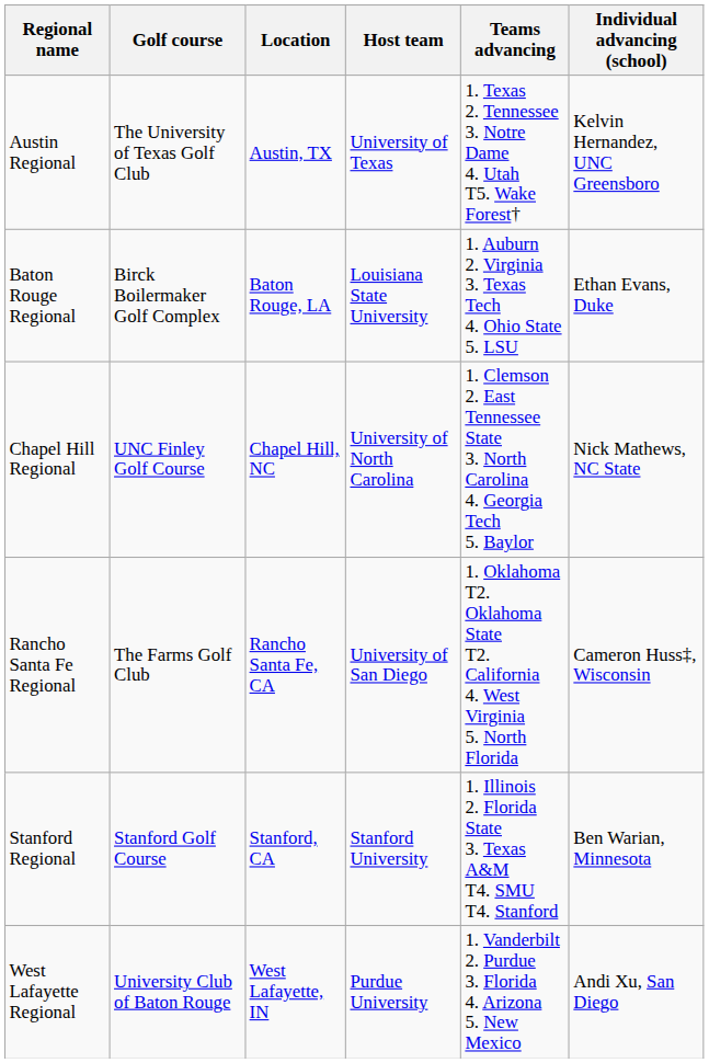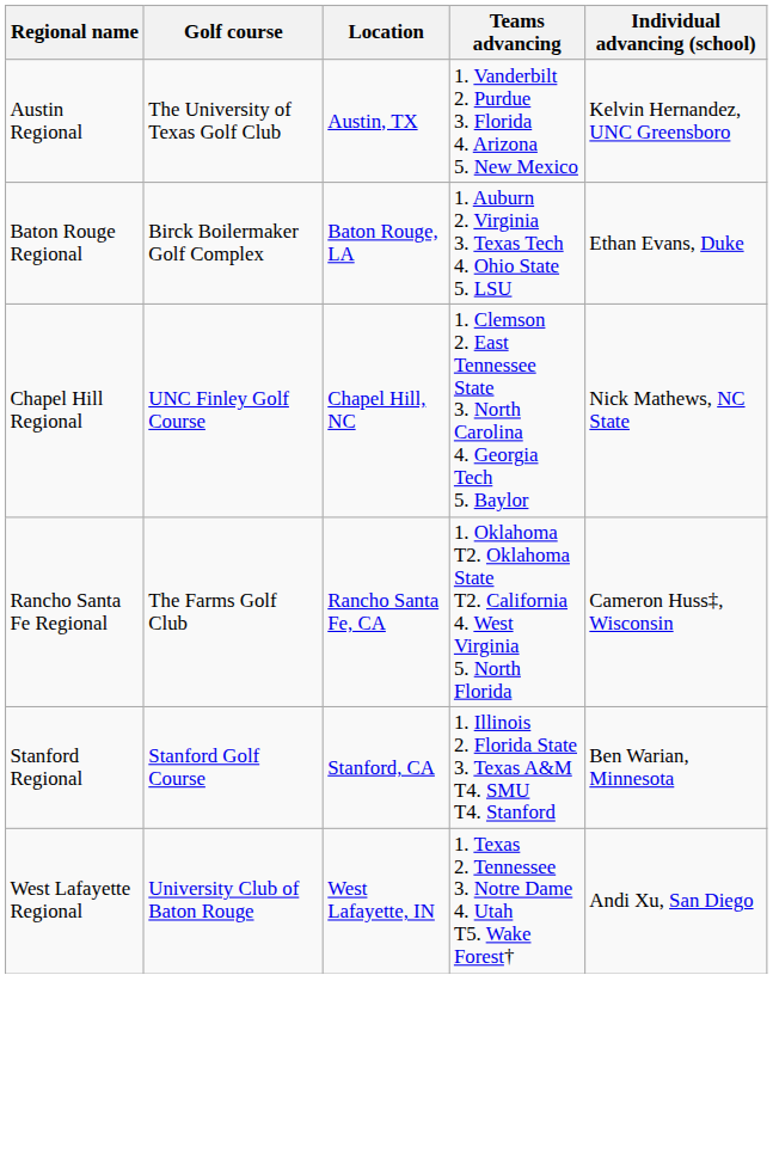 <table class="wikitable">
 <tr>
 <th>Regional name</th>
 <th>Golf course</th>
 <th>Location</th>
-<th>Host team</th>
 <th>Teams advancing</th>
 <th>Individual advancing (school)</th>
 </tr>
 <tr>
 <td>Austin Regional</td>
 <td>The University of Texas Golf Club</td>
 <td><a href='#'>Austin, TX</a></td>
-<td><a href='#'>University of Texas</a></td>
-<td>1. <a href='#'>Texas</a><br>2. <a href='#'>Tennessee</a><br>3. <a href='#'>Notre Dame</a><br>4. <a href='#'>Utah</a><br>T5. <a href='#'>Wake Forest</a>†</td>
+<td>1. <a href='#'>Vanderbilt</a><br>2. <a href='#'>Purdue</a><br>3. <a href='#'>Florida</a><br>4. <a href='#'>Arizona</a><br>5. <a href='#'>New Mexico</a></td>
 <td>Kelvin Hernandez, <a href='#'>UNC Greensboro</a></td>
 </tr>
 <tr>
 <td>Baton Rouge Regional</td>
 <td>Birck Boilermaker Golf Complex</td>
 <td><a href='#'>Baton Rouge, LA</a></td>
-<td><a href='#'>Louisiana State University</a></td>
 <td>1. <a href='#'>Auburn</a><br>2. <a href='#'>Virginia</a><br>3. <a href='#'>Texas Tech</a><br>4. <a href='#'>Ohio State</a><br>5. <a href='#'>LSU</a></td>
 <td>Ethan Evans, <a href='#'>Duke</a></td>
 </tr>
 <tr>
 <td>Chapel Hill Regional</td>
 <td><a href='#'>UNC Finley Golf Course</a></td>
 <td><a href='#'>Chapel Hill, NC</a></td>
-<td><a href='#'>University of North Carolina</a></td>
 <td>1. <a href='#'>Clemson</a><br>2. <a href='#'>East Tennessee State</a><br>3. <a href='#'>North Carolina</a><br>4. <a href='#'>Georgia Tech</a><br>5. <a href='#'>Baylor</a></td>
 <td>Nick Mathews, <a href='#'>NC State</a></td>
 </tr>
 <tr>
 <td>Rancho Santa Fe Regional</td>
 <td>The Farms Golf Club</td>
 <td><a href='#'>Rancho Santa Fe, CA</a></td>
-<td><a href='#'>University of San Diego</a></td>
 <td>1. <a href='#'>Oklahoma</a><br>T2. <a href='#'>Oklahoma State</a><br>T2. <a href='#'>California</a><br>4. <a href='#'>West Virginia</a><br>5. <a href='#'>North Florida</a></td>
 <td>Cameron Huss‡, <a href='#'>Wisconsin</a></td>
 </tr>
 <tr>
 <td>Stanford Regional</td>
 <td><a href='#'>Stanford Golf Course</a></td>
 <td><a href='#'>Stanford, CA</a></td>
-<td><a href='#'>Stanford University</a></td>
 <td>1. <a href='#'>Illinois</a><br>2. <a href='#'>Florida State</a><br>3. <a href='#'>Texas A&M</a><br>T4. <a href='#'>SMU</a><br>T4. <a href='#'>Stanford</a></td>
 <td>Ben Warian, <a href='#'>Minnesota</a></td>
 </tr>
 <tr>
 <td>West Lafayette Regional</td>
 <td><a href='#'>University Club of Baton Rouge</a></td>
 <td><a href='#'>West Lafayette, IN</a></td>
-<td><a href='#'>Purdue University</a></td>
-<td>1. <a href='#'>Vanderbilt</a><br>2. <a href='#'>Purdue</a><br>3. <a href='#'>Florida</a><br>4. <a href='#'>Arizona</a><br>5. <a href='#'>New Mexico</a></td>
+<td>1. <a href='#'>Texas</a><br>2. <a href='#'>Tennessee</a><br>3. <a href='#'>Notre Dame</a><br>4. <a href='#'>Utah</a><br>T5. <a href='#'>Wake Forest</a>†</td>
 <td>Andi Xu, <a href='#'>San Diego</a></td>
 </tr>
 </table>
